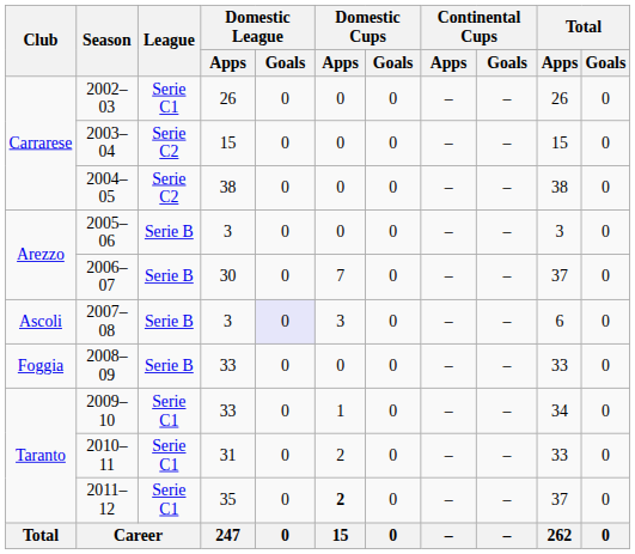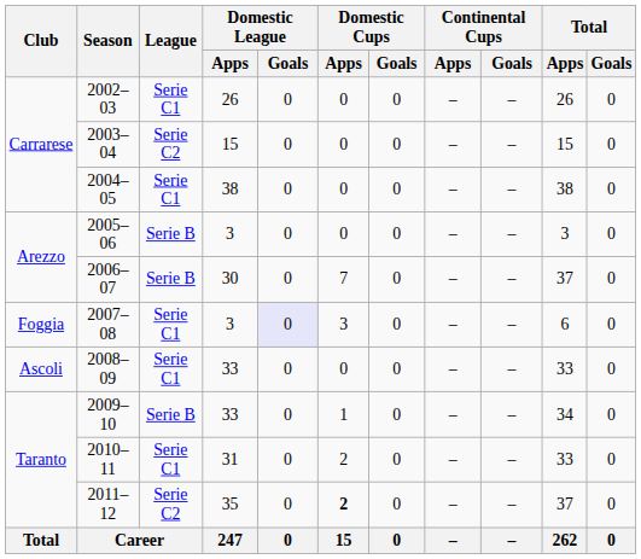 <table class="wikitable" style="text-align: center;">
 <tr>
 <th rowspan="2">Club</th>
 <th rowspan="2">Season</th>
 <th rowspan="2">League</th>
 <th colspan="2">Domestic League</th>
 <th colspan="2">Domestic Cups</th>
 <th colspan="2">Continental Cups</th>
 <th colspan="2">Total</th>
 </tr>
 <tr>
 <th>Apps</th>
 <th>Goals</th>
 <th>Apps</th>
 <th>Goals</th>
 <th>Apps</th>
 <th>Goals</th>
 <th>Apps</th>
 <th>Goals</th>
 </tr>
 <tr>
 <td rowspan="3" valign="center"><a href='#'>Carrarese</a></td>
 <td>2002–03</td>
 <td><a href='#'>Serie C1</a></td>
 <td>26</td>
 <td>0</td>
 <td>0</td>
 <td>0</td>
 <td>–</td>
 <td>–</td>
 <td>26</td>
 <td>0</td>
 </tr>
 <tr>
 <td>2003–04</td>
 <td><a href='#'>Serie C2</a></td>
 <td>15</td>
 <td>0</td>
 <td>0</td>
 <td>0</td>
 <td>–</td>
 <td>–</td>
 <td>15</td>
 <td>0</td>
 </tr>
 <tr>
 <td>2004–05</td>
-<td><a href='#'>Serie C2</a></td>
+<td><a href='#'>Serie C1</a></td>
 <td>38</td>
 <td>0</td>
 <td>0</td>
 <td>0</td>
 <td>–</td>
 <td>–</td>
 <td>38</td>
 <td>0</td>
 </tr>
 <tr>
 <td rowspan="2" valign="center"><a href='#'>Arezzo</a></td>
 <td>2005–06</td>
 <td><a href='#'>Serie B</a></td>
 <td>3</td>
 <td>0</td>
 <td>0</td>
 <td>0</td>
 <td>–</td>
 <td>–</td>
 <td>3</td>
 <td>0</td>
 </tr>
 <tr>
 <td>2006–07</td>
 <td><a href='#'>Serie B</a></td>
 <td>30</td>
 <td>0</td>
 <td>7</td>
 <td>0</td>
 <td>–</td>
 <td>–</td>
 <td>37</td>
 <td>0</td>
 </tr>
 <tr>
-<td rowspan="1" valign="center"><a href='#'>Ascoli</a></td>
+<td rowspan="1" valign="center"><a href='#'>Foggia</a></td>
 <td>2007–08</td>
-<td><a href='#'>Serie B</a></td>
+<td><a href='#'>Serie C1</a></td>
 <td>3</td>
 <td style="background: lavender;">0</td>
 <td>3</td>
 <td>0</td>
 <td>–</td>
 <td>–</td>
 <td>6</td>
 <td>0</td>
 </tr>
 <tr>
-<td rowspan="1" valign="center"><a href='#'>Foggia</a></td>
+<td rowspan="1" valign="center"><a href='#'>Ascoli</a></td>
 <td>2008–09</td>
-<td><a href='#'>Serie B</a></td>
+<td><a href='#'>Serie C1</a></td>
 <td>33</td>
 <td>0</td>
 <td>0</td>
 <td>0</td>
 <td>–</td>
 <td>–</td>
 <td>33</td>
 <td>0</td>
 </tr>
 <tr>
 <td rowspan="3" valign="center"><a href='#'>Taranto</a></td>
 <td>2009–10</td>
-<td><a href='#'>Serie C1</a></td>
+<td><a href='#'>Serie B</a></td>
 <td>33</td>
 <td>0</td>
 <td>1</td>
 <td>0</td>
 <td>–</td>
 <td>–</td>
 <td>34</td>
 <td>0</td>
 </tr>
 <tr>
 <td>2010–11</td>
 <td><a href='#'>Serie C1</a></td>
 <td>31</td>
 <td>0</td>
 <td>2</td>
 <td>0</td>
 <td>–</td>
 <td>–</td>
 <td>33</td>
 <td>0</td>
 </tr>
 <tr>
 <td>2011–12</td>
-<td><a href='#'>Serie C1</a></td>
+<td><a href='#'>Serie C2</a></td>
 <td>35</td>
 <td>0</td>
 <td><strong>2</strong></td>
 <td>0</td>
 <td>–</td>
 <td>–</td>
 <td>37</td>
 <td>0</td>
 </tr>
 <tr>
 <th colspan="1">Total</th>
 <th colspan="2">Career</th>
 <th>247</th>
 <th>0</th>
 <th>15</th>
 <th>0</th>
 <th>–</th>
 <th>–</th>
 <th>262</th>
 <th>0</th>
 </tr>
 </table>
